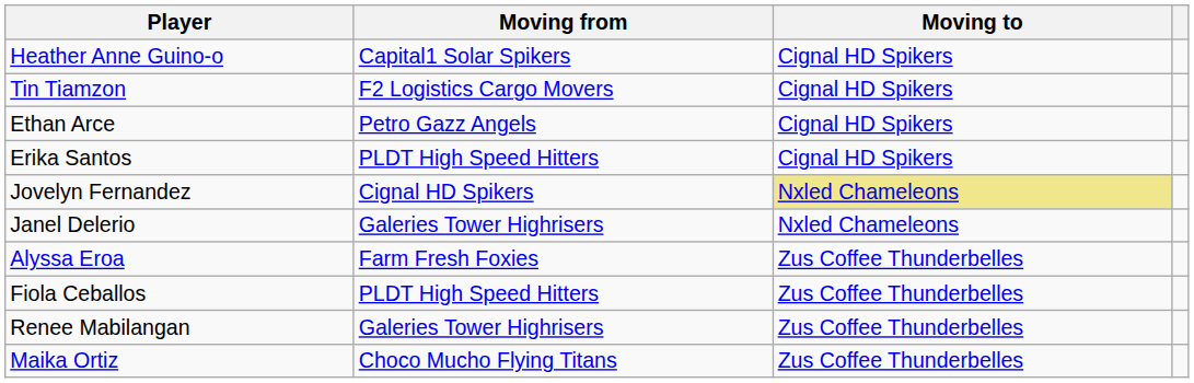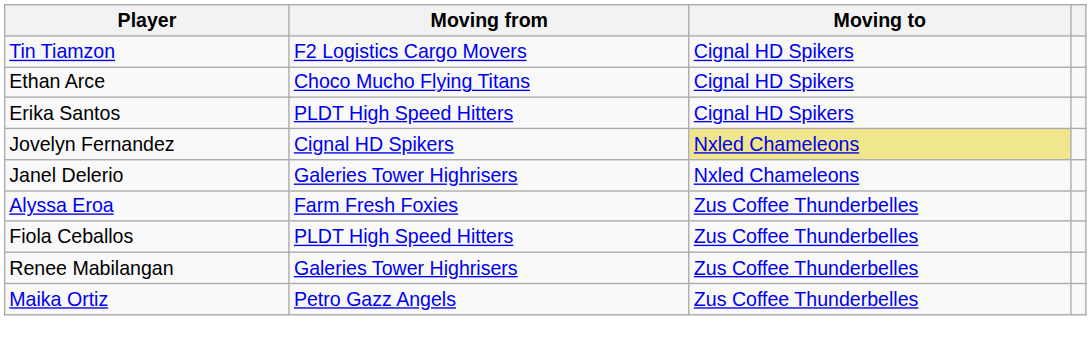 <table class="wikitable" style="width:90%; font-size:90%; ">
 <tr>
 <th>Player</th>
 <th>Moving from</th>
 <th>Moving to</th>
 <th class="unsortable"></th>
-</tr>
-<tr>
-<td><a href='#'>Heather Anne Guino-o</a></td>
-<td><a href='#'>Capital1 Solar Spikers</a></td>
-<td><a href='#'>Cignal HD Spikers</a></td>
-<td></td>
 </tr>
 <tr>
 <td><a href='#'>Tin Tiamzon</a></td>
 <td><a href='#'>F2 Logistics Cargo Movers</a></td>
 <td><a href='#'>Cignal HD Spikers</a></td>
 <td></td>
 </tr>
 <tr>
 <td>Ethan Arce</td>
-<td><a href='#'>Petro Gazz Angels</a></td>
+<td><a href='#'>Choco Mucho Flying Titans</a></td>
 <td><a href='#'>Cignal HD Spikers</a></td>
 <td></td>
 </tr>
 <tr>
 <td>Erika Santos</td>
 <td><a href='#'>PLDT High Speed Hitters</a></td>
 <td><a href='#'>Cignal HD Spikers</a></td>
 <td></td>
 </tr>
 <tr>
 <td>Jovelyn Fernandez</td>
 <td><a href='#'>Cignal HD Spikers</a></td>
 <td style="background: khaki;"><a href='#'>Nxled Chameleons</a></td>
 <td></td>
 </tr>
 <tr>
 <td>Janel Delerio</td>
 <td><a href='#'>Galeries Tower Highrisers</a></td>
 <td><a href='#'>Nxled Chameleons</a></td>
 <td></td>
 </tr>
 <tr>
 <td><a href='#'>Alyssa Eroa</a></td>
 <td><a href='#'>Farm Fresh Foxies</a></td>
 <td><a href='#'>Zus Coffee Thunderbelles</a></td>
 <td></td>
 </tr>
 <tr>
 <td>Fiola Ceballos</td>
 <td><a href='#'>PLDT High Speed Hitters</a></td>
 <td><a href='#'>Zus Coffee Thunderbelles</a></td>
 <td></td>
 </tr>
 <tr>
 <td>Renee Mabilangan</td>
 <td><a href='#'>Galeries Tower Highrisers</a></td>
 <td><a href='#'>Zus Coffee Thunderbelles</a></td>
 <td></td>
 </tr>
 <tr>
 <td><a href='#'>Maika Ortiz</a></td>
-<td><a href='#'>Choco Mucho Flying Titans</a></td>
+<td><a href='#'>Petro Gazz Angels</a></td>
 <td><a href='#'>Zus Coffee Thunderbelles</a></td>
 <td></td>
 </tr>
 </table>
